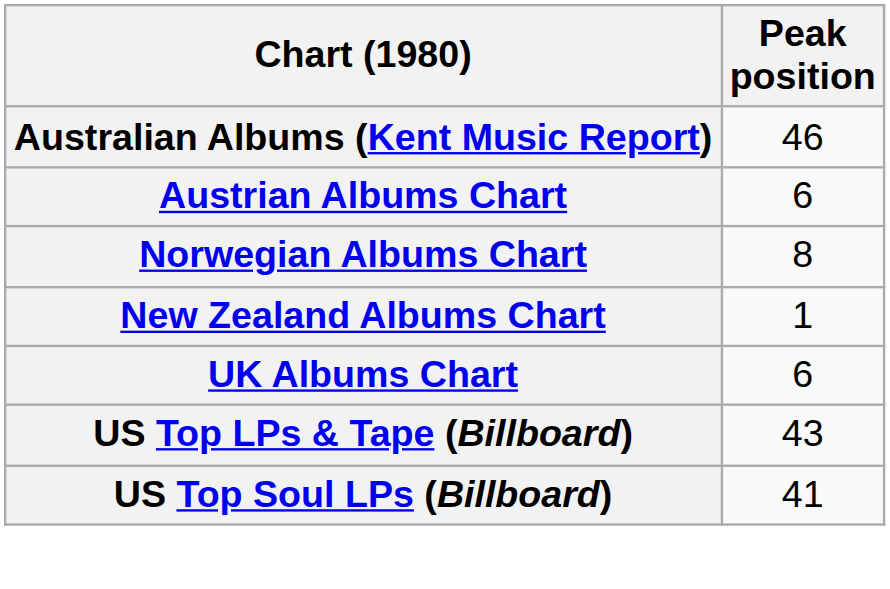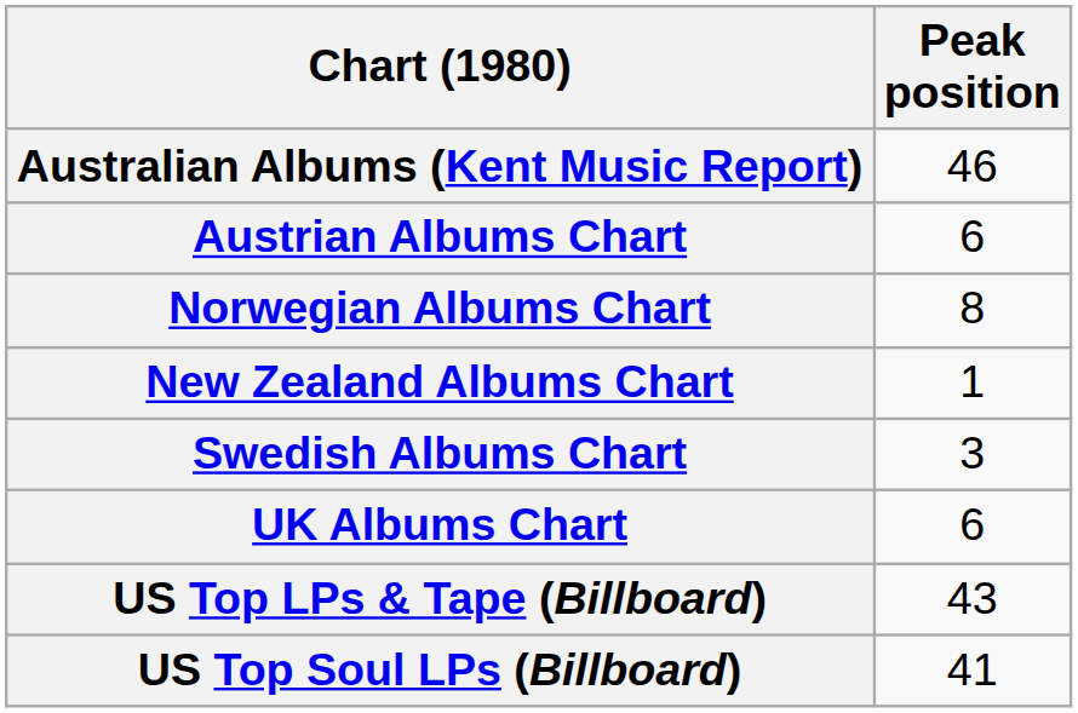 <table class="wikitable sortable plainrowheaders" style="text-align:center">
 <tr>
 <th scope="col">Chart (1980)</th>
 <th scope="col">Peak<br>position</th>
 </tr>
 <tr>
 <th scope="row">Australian Albums (<a href='#'>Kent Music Report</a>)</th>
 <td align="center">46</td>
 </tr>
 <tr>
 <th scope="row"><a href='#'>Austrian Albums Chart</a></th>
 <td>6</td>
 </tr>
 <tr>
 <th scope="row"><a href='#'>Norwegian Albums Chart</a></th>
 <td>8</td>
 </tr>
 <tr>
 <th scope="row"><a href='#'>New Zealand Albums Chart</a></th>
 <td>1</td>
 </tr>
 <tr>
+<th scope="row"><a href='#'>Swedish Albums Chart</a></th>
+<td>3</td>
+</tr>
+<tr>
 <th scope="row"><a href='#'>UK Albums Chart</a></th>
 <td>6</td>
 </tr>
 <tr>
 <th scope="row">US <a href='#'>Top LPs & Tape</a> (<em>Billboard</em>)</th>
 <td>43</td>
 </tr>
 <tr>
 <th scope="row">US <a href='#'>Top Soul LPs</a> (<em>Billboard</em>)</th>
 <td>41</td>
 </tr>
 </table>
